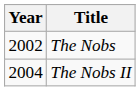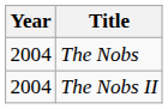 <table class="wikitable">
 <tr>
 <th>Year</th>
 <th>Title</th>
 </tr>
 <tr>
-<td>2002</td>
+<td>2004</td>
 <td><em>The Nobs</em></td>
 </tr>
 <tr>
 <td>2004</td>
 <td><em>The Nobs II</em></td>
 </tr>
 </table>
